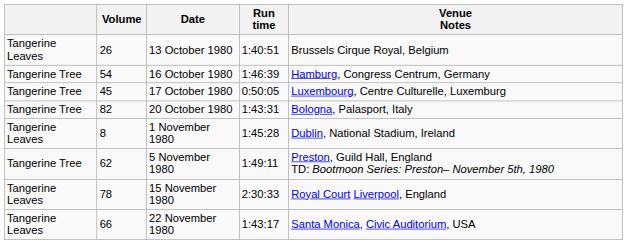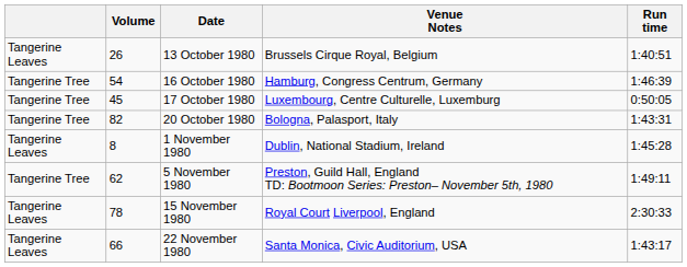 <table class="wikitable" style="width: 100%;">
 <tr>
 <th style="width: 15%;"></th>
 <th style="width: 8%;">Volume</th>
 <th style="width: 15%;">Date</th>
+<th>Venue<br>Notes</th>
 <th style="width: 8%;">Run<br>time</th>
-<th>Venue<br>Notes</th>
 </tr>
 <tr>
 <td>Tangerine Leaves</td>
 <td>26</td>
 <td>13 October 1980</td>
+<td>Brussels Cirque Royal, Belgium</td>
 <td>1:40:51</td>
-<td>Brussels Cirque Royal, Belgium</td>
 </tr>
 <tr>
 <td>Tangerine Tree</td>
 <td>54</td>
 <td>16 October 1980</td>
+<td><a href='#'>Hamburg</a>, Congress Centrum, Germany</td>
 <td>1:46:39</td>
-<td><a href='#'>Hamburg</a>, Congress Centrum, Germany</td>
 </tr>
 <tr>
 <td>Tangerine Tree</td>
 <td>45</td>
 <td>17 October 1980</td>
+<td><a href='#'>Luxembourg</a>, Centre Culturelle, Luxemburg</td>
 <td>0:50:05</td>
-<td><a href='#'>Luxembourg</a>, Centre Culturelle, Luxemburg</td>
 </tr>
 <tr>
 <td>Tangerine Tree</td>
 <td>82</td>
 <td>20 October 1980</td>
+<td><a href='#'>Bologna</a>, Palasport, Italy</td>
 <td>1:43:31</td>
-<td><a href='#'>Bologna</a>, Palasport, Italy</td>
 </tr>
 <tr>
 <td>Tangerine Leaves</td>
 <td>8</td>
 <td>1 November 1980</td>
+<td><a href='#'>Dublin</a>, National Stadium, Ireland</td>
 <td>1:45:28</td>
-<td><a href='#'>Dublin</a>, National Stadium, Ireland</td>
 </tr>
 <tr>
 <td>Tangerine Tree</td>
 <td>62</td>
 <td>5 November 1980</td>
+<td><a href='#'>Preston</a>, Guild Hall, England<br>TD: <em>Bootmoon Series: Preston– November 5th, 1980</em></td>
 <td>1:49:11</td>
-<td><a href='#'>Preston</a>, Guild Hall, England<br>TD: <em>Bootmoon Series: Preston– November 5th, 1980</em></td>
 </tr>
 <tr>
 <td>Tangerine Leaves</td>
 <td>78</td>
 <td>15 November 1980</td>
+<td><a href='#'>Royal Court</a> <a href='#'>Liverpool</a>, England</td>
 <td>2:30:33</td>
-<td><a href='#'>Royal Court</a> <a href='#'>Liverpool</a>, England</td>
 </tr>
 <tr>
 <td>Tangerine Leaves</td>
 <td>66</td>
 <td>22 November 1980</td>
+<td><a href='#'>Santa Monica</a>, <a href='#'>Civic Auditorium</a>, USA</td>
 <td>1:43:17</td>
-<td><a href='#'>Santa Monica</a>, <a href='#'>Civic Auditorium</a>, USA</td>
 </tr>
 </table>
